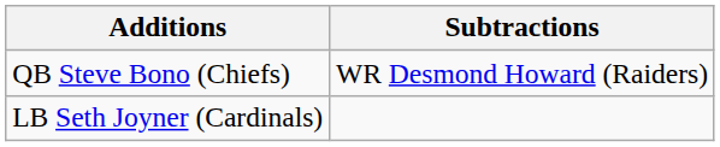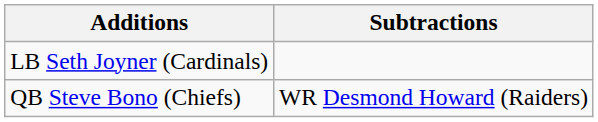 <table class="wikitable">
 <tr>
 <th>Additions</th>
 <th>Subtractions</th>
 </tr>
 <tr>
+<td>LB <a href='#'>Seth Joyner</a> (Cardinals)</td>
+<td></td>
+</tr>
+<tr>
 <td>QB <a href='#'>Steve Bono</a> (Chiefs)</td>
 <td>WR <a href='#'>Desmond Howard</a> (Raiders)</td>
 </tr>
-<tr>
-<td>LB <a href='#'>Seth Joyner</a> (Cardinals)</td>
-<td></td>
-</tr>
 </table>
